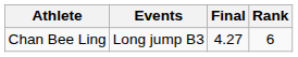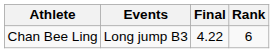 <table class="wikitable">
 <tr>
 <th>Athlete</th>
 <th>Events</th>
 <th>Final</th>
 <th>Rank</th>
 </tr>
 <tr>
 <td>Chan Bee Ling</td>
 <td>Long jump B3</td>
-<td align="center">4.27</td>
+<td align="center">4.22</td>
 <td align="center">6</td>
 </tr>
 </table>
